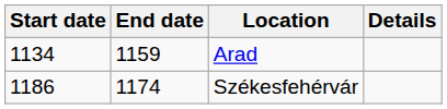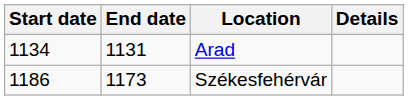 <table class="wikitable">
 <tr>
 <th>Start date</th>
 <th>End date</th>
 <th>Location</th>
 <th>Details</th>
 </tr>
 <tr>
 <td>1134</td>
-<td>1159</td>
+<td>1131</td>
 <td><a href='#'>Arad</a></td>
 <td></td>
 </tr>
 <tr>
 <td>1186</td>
-<td>1174</td>
+<td>1173</td>
 <td>Székesfehérvár</td>
 <td></td>
 </tr>
 </table>
